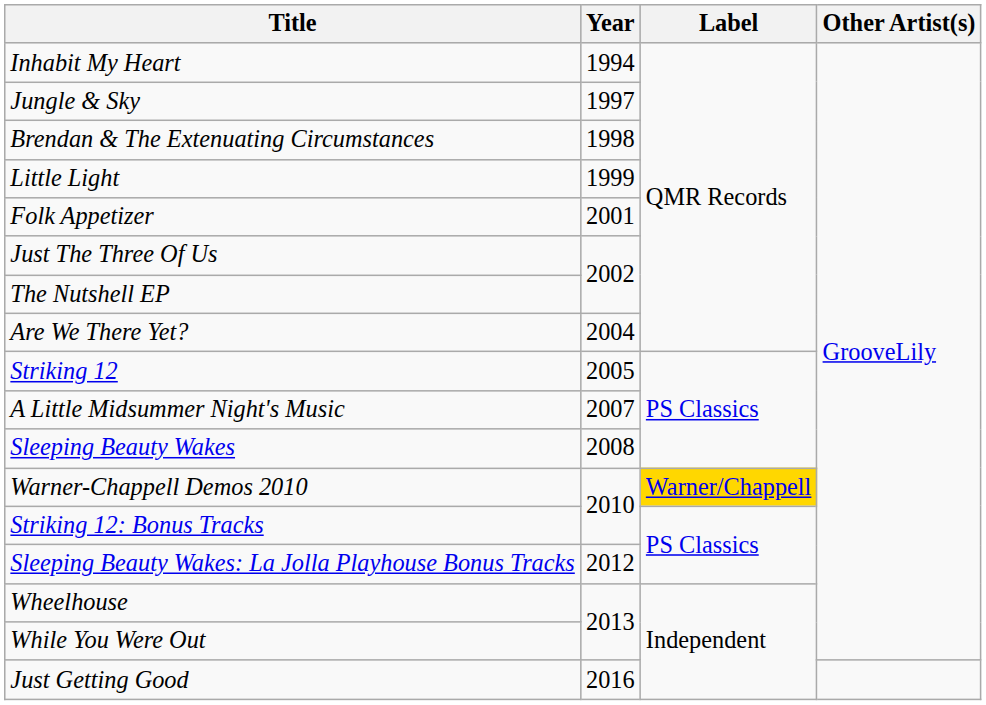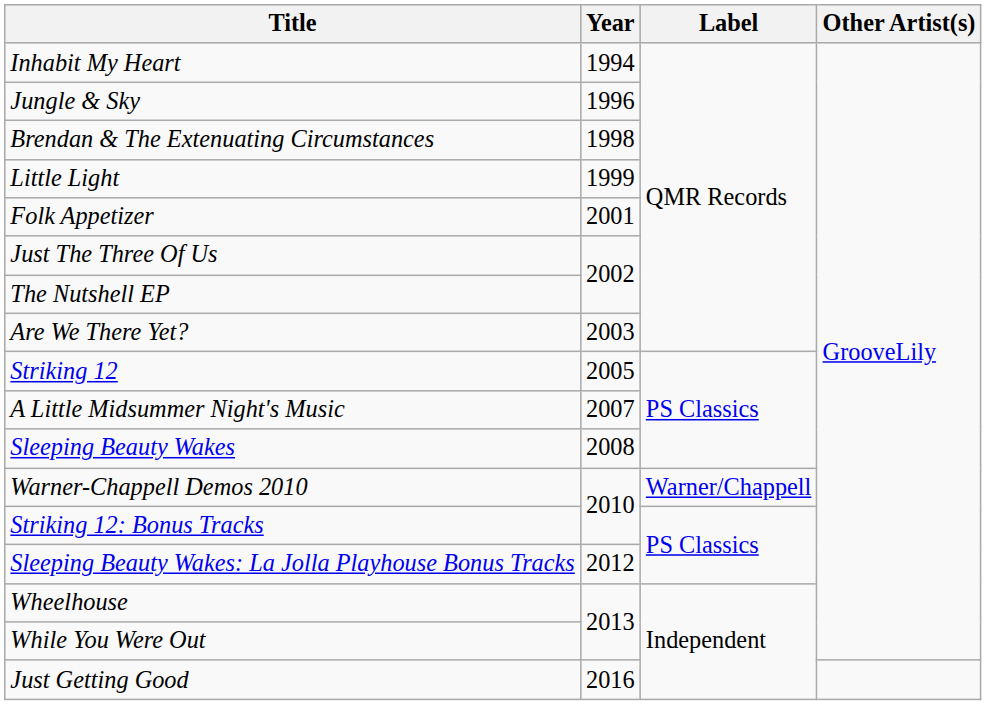 <table class="wikitable">
 <tr>
 <th>Title</th>
 <th>Year</th>
 <th>Label</th>
 <th>Other Artist(s)</th>
 </tr>
 <tr>
 <td><em>Inhabit My Heart</em></td>
 <td>1994</td>
 <td rowspan="8">QMR Records</td>
 <td rowspan="16"><a href='#'>GrooveLily</a></td>
 </tr>
 <tr>
 <td><em>Jungle & Sky</em></td>
-<td>1997</td>
+<td>1996</td>
 </tr>
 <tr>
 <td><em>Brendan & The Extenuating Circumstances</em></td>
 <td>1998</td>
 </tr>
 <tr>
 <td><em>Little Light</em></td>
 <td>1999</td>
 </tr>
 <tr>
 <td><em>Folk Appetizer</em></td>
 <td>2001</td>
 </tr>
 <tr>
 <td><em>Just The Three Of Us</em></td>
 <td rowspan="2">2002</td>
 </tr>
 <tr>
 <td><em>The Nutshell EP</em></td>
 </tr>
 <tr>
 <td><em>Are We There Yet?</em></td>
-<td>2004</td>
+<td>2003</td>
 </tr>
 <tr>
 <td><em><a href='#'>Striking 12</a></em></td>
 <td>2005</td>
 <td rowspan="3"><a href='#'>PS Classics</a></td>
 </tr>
 <tr>
 <td><em>A Little Midsummer Night's Music</em></td>
 <td>2007</td>
 </tr>
 <tr>
 <td><em><a href='#'>Sleeping Beauty Wakes</a></em></td>
 <td>2008</td>
 </tr>
 <tr>
 <td><em>Warner-Chappell Demos 2010</em></td>
 <td rowspan="2">2010</td>
-<td style="background: gold;"><a href='#'>Warner/Chappell</a></td>
+<td><a href='#'>Warner/Chappell</a></td>
 </tr>
 <tr>
 <td><em><a href='#'>Striking 12: Bonus Tracks</a></em></td>
 <td rowspan="2"><a href='#'>PS Classics</a></td>
 </tr>
 <tr>
 <td><em><a href='#'>Sleeping Beauty Wakes: La Jolla Playhouse Bonus Tracks</a></em></td>
 <td>2012</td>
 </tr>
 <tr>
 <td><em>Wheelhouse</em></td>
 <td rowspan="2">2013</td>
 <td rowspan="3">Independent</td>
 </tr>
 <tr>
 <td><em>While You Were Out</em></td>
 </tr>
 <tr>
 <td><em>Just Getting Good</em></td>
 <td>2016</td>
 <td></td>
 </tr>
 </table>
